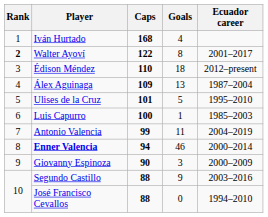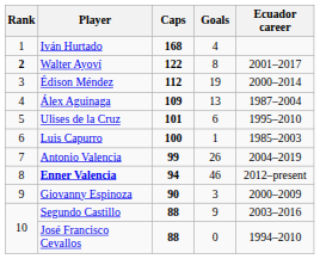 <table class="wikitable sortable" style=text-align:center>
 <tr>
 <th width=30>Rank</th>
 <th width=150>Player</th>
 <th width=50>Caps</th>
 <th width=50>Goals</th>
 <th width=100>Ecuador career</th>
 </tr>
 <tr>
 <td>1</td>
 <td align=left><a href='#'>Iván Hurtado</a></td>
 <td><strong>168</strong></td>
 <td>4</td>
 <td></td>
 </tr>
 <tr>
 <td><strong>2</strong></td>
 <td align=left><a href='#'>Walter Ayoví</a></td>
 <td><strong>122</strong></td>
 <td>8</td>
 <td>2001–2017</td>
 </tr>
 <tr>
 <td>3</td>
 <td align=left><a href='#'>Édison Méndez</a></td>
-<td><strong>110</strong></td>
-<td>18</td>
-<td>2012–present</td>
+<td><strong>112</strong></td>
+<td>19</td>
+<td>2000–2014</td>
 </tr>
 <tr>
 <td>4</td>
 <td align=left><a href='#'>Álex Aguinaga</a></td>
 <td><strong>109</strong></td>
 <td>13</td>
 <td>1987–2004</td>
 </tr>
 <tr>
 <td>5</td>
 <td align=left><a href='#'>Ulises de la Cruz</a></td>
 <td><strong>101</strong></td>
-<td>5</td>
+<td>6</td>
 <td>1995–2010</td>
 </tr>
 <tr>
 <td>6</td>
 <td align=left><a href='#'>Luis Capurro</a></td>
 <td><strong>100</strong></td>
 <td>1</td>
 <td>1985–2003</td>
 </tr>
 <tr>
 <td>7</td>
 <td align=left><a href='#'>Antonio Valencia</a></td>
 <td><strong>99</strong></td>
-<td>11</td>
+<td>26</td>
 <td>2004–2019</td>
 </tr>
 <tr>
 <td>8</td>
 <td align=left><strong><a href='#'>Enner Valencia</a></strong></td>
 <td><strong>94</strong></td>
 <td>46</td>
-<td>2000–2014</td>
+<td>2012–present</td>
 </tr>
 <tr>
 <td>9</td>
 <td align=left><a href='#'>Giovanny Espinoza</a></td>
 <td><strong>90</strong></td>
 <td>3</td>
 <td>2000–2009</td>
 </tr>
 <tr>
 <td rowspan=2>10</td>
 <td align=left><a href='#'>Segundo Castillo</a></td>
 <td><strong>88</strong></td>
 <td>9</td>
 <td>2003–2016</td>
 </tr>
 <tr>
 <td align=left><a href='#'>José Francisco Cevallos</a></td>
 <td><strong>88</strong></td>
 <td>0</td>
 <td>1994–2010</td>
 </tr>
 </table>
